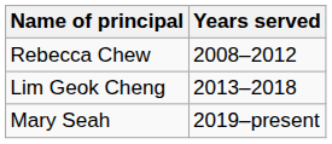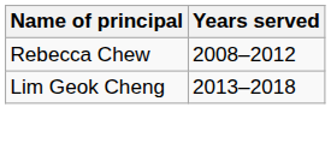 <table class="wikitable">
 <tr>
 <th>Name of principal</th>
 <th>Years served</th>
 </tr>
 <tr>
 <td>Rebecca Chew</td>
 <td>2008–2012</td>
 </tr>
 <tr>
 <td>Lim Geok Cheng</td>
 <td>2013–2018</td>
 </tr>
-<tr>
-<td>Mary Seah</td>
-<td>2019–present</td>
-</tr>
 </table>
